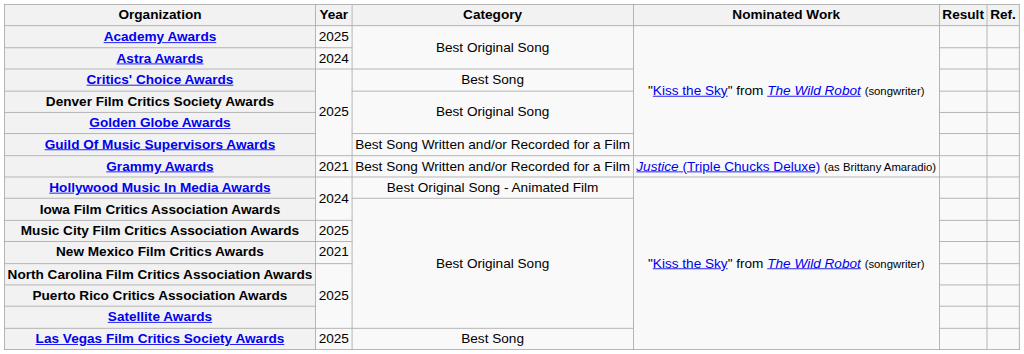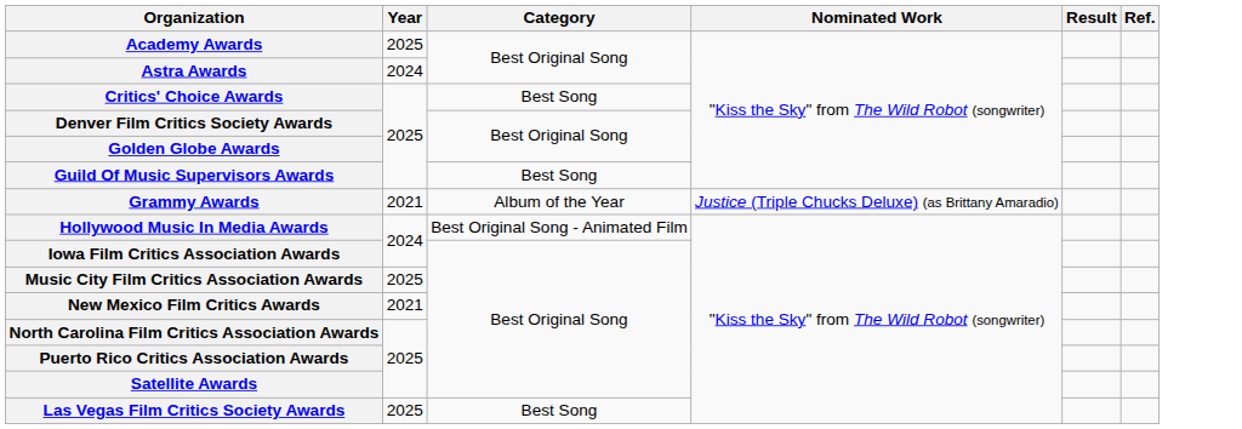 <table class="wikitable plainrowheaders" style="text-align:center;">
 <tr>
 <th scope="col">Organization</th>
 <th>Year</th>
 <th>Category</th>
 <th>Nominated Work</th>
 <th>Result</th>
 <th>Ref.</th>
 </tr>
 <tr>
 <th scope="row"><a href='#'>Academy Awards</a></th>
 <td>2025</td>
 <td rowspan="2">Best Original Song</td>
 <td rowspan="6">"<a href='#'>Kiss the Sky</a>" from <em><a href='#'>The Wild Robot</a></em> <small>(songwriter)</small></td>
 <td></td>
 <td></td>
 </tr>
 <tr>
 <th scope="row"><a href='#'>Astra Awards</a></th>
 <td>2024</td>
 <td></td>
 <td></td>
 </tr>
 <tr>
 <th scope="row"><a href='#'>Critics' Choice Awards</a></th>
 <td rowspan="4">2025</td>
 <td>Best Song</td>
 <td></td>
 <td></td>
 </tr>
 <tr>
 <th scope="row">Denver Film Critics Society Awards</th>
 <td rowspan="2">Best Original Song</td>
 <td></td>
 <td></td>
 </tr>
 <tr>
 <th scope="row"><a href='#'>Golden Globe Awards</a></th>
 <td></td>
 <td></td>
 </tr>
 <tr>
 <th scope="row"><a href='#'>Guild Of Music Supervisors Awards</a></th>
-<td>Best Song Written and/or Recorded for a Film</td>
+<td>Best Song</td>
 <td></td>
 <td></td>
 </tr>
 <tr>
 <th scope="row"><a href='#'>Grammy Awards</a></th>
 <td>2021</td>
-<td>Best Song Written and/or Recorded for a Film</td>
+<td>Album of the Year</td>
 <td><a href='#'><em>Justice</em> (Triple Chucks Deluxe)</a> <small>(as Brittany Amaradio)</small></td>
 <td></td>
 <td></td>
 </tr>
 <tr>
 <th scope="row"><a href='#'>Hollywood Music In Media Awards</a></th>
 <td rowspan="2">2024</td>
 <td>Best Original Song - Animated Film</td>
 <td rowspan="8">"<a href='#'>Kiss the Sky</a>" from <em><a href='#'>The Wild Robot</a></em> <small>(songwriter)</small></td>
 <td></td>
 <td></td>
 </tr>
 <tr>
 <th scope="row">Iowa Film Critics Association Awards</th>
 <td rowspan="6">Best Original Song</td>
 <td></td>
 <td></td>
 </tr>
 <tr>
 <th scope="row">Music City Film Critics Association Awards</th>
 <td>2025</td>
 <td></td>
 <td></td>
 </tr>
 <tr>
 <th scope="row">New Mexico Film Critics Awards</th>
 <td>2021</td>
 <td></td>
 <td></td>
 </tr>
 <tr>
 <th scope="row">North Carolina Film Critics Association Awards</th>
 <td rowspan="3">2025</td>
 <td></td>
 <td></td>
 </tr>
 <tr>
 <th scope="row">Puerto Rico Critics Association Awards</th>
 <td></td>
 <td></td>
 </tr>
 <tr>
 <th scope="row"><a href='#'>Satellite Awards</a></th>
 <td></td>
 <td></td>
 </tr>
 <tr>
 <th scope="row"><a href='#'>Las Vegas Film Critics Society Awards</a></th>
 <td>2025</td>
 <td>Best Song</td>
 <td></td>
 <td></td>
 </tr>
 </table>
